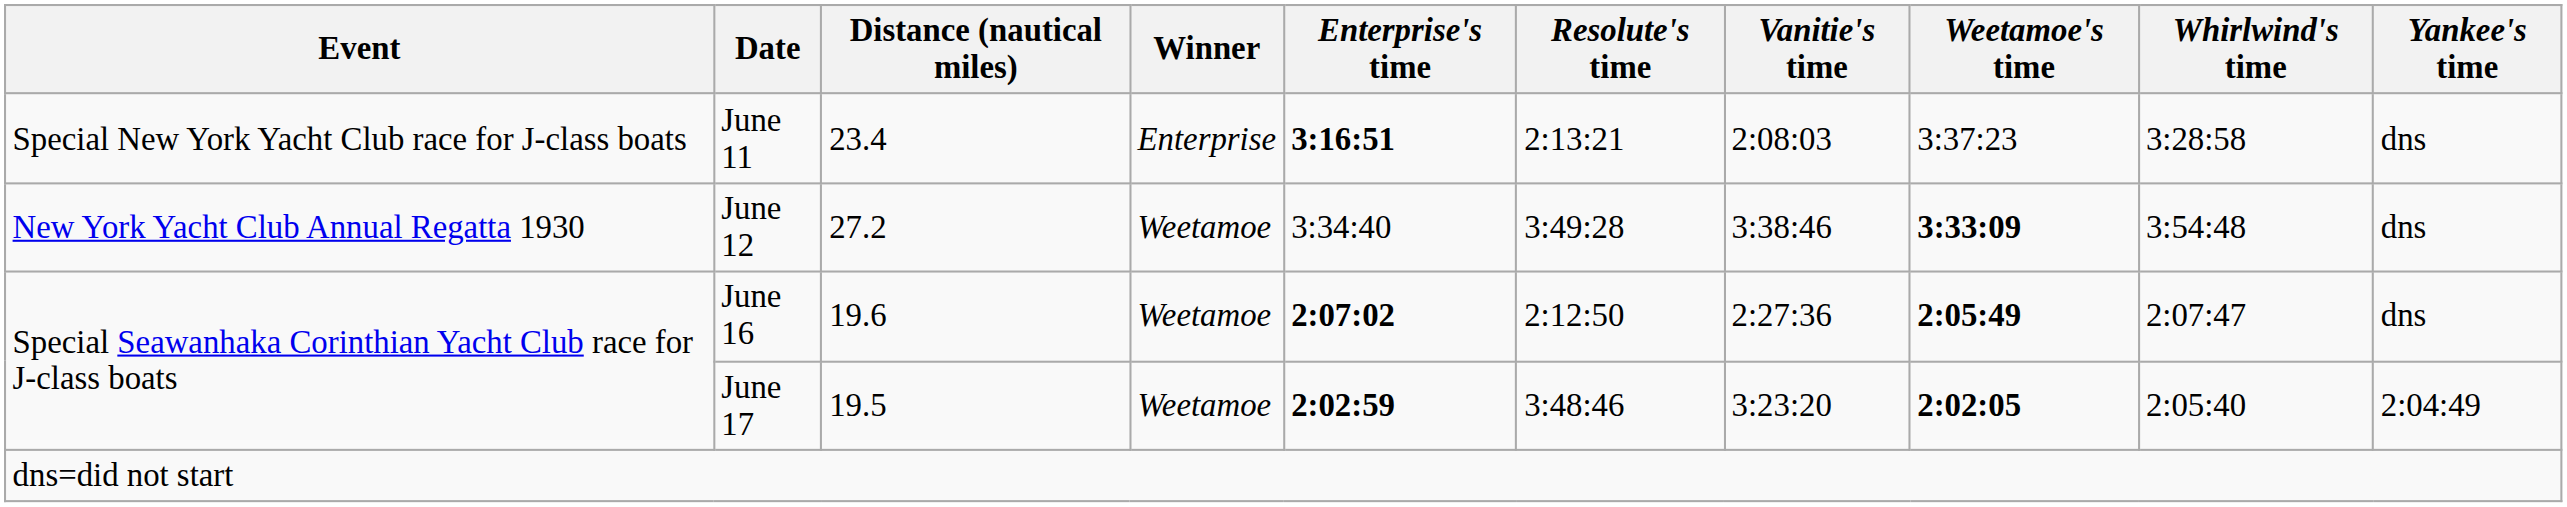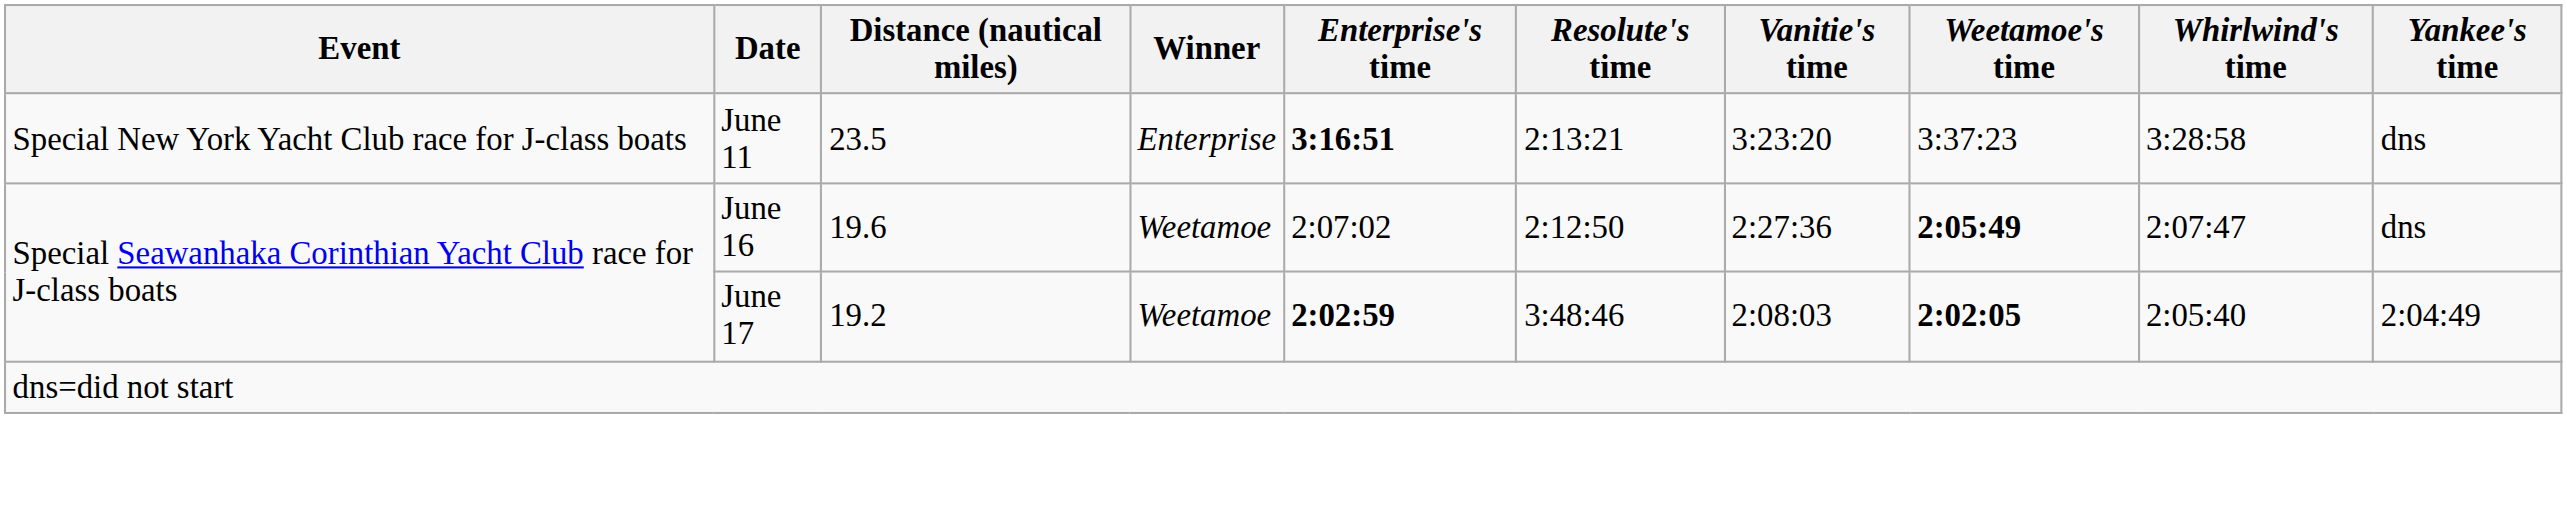 <table class="wikitable">
 <tr>
 <th>Event</th>
 <th>Date</th>
 <th>Distance (nautical miles)</th>
 <th>Winner</th>
 <th><em>Enterprise's</em> time</th>
 <th><em>Resolute's</em> time</th>
 <th><em>Vanitie's</em> time</th>
 <th><em>Weetamoe's</em> time</th>
 <th><em>Whirlwind's</em> time</th>
 <th><em>Yankee's</em> time</th>
 </tr>
 <tr>
 <td>Special New York Yacht Club race for J-class boats</td>
 <td>June 11</td>
-<td>23.4</td>
+<td>23.5</td>
 <td><em>Enterprise</em></td>
 <td><strong>3:16:51</strong></td>
 <td>2:13:21</td>
-<td>2:08:03</td>
+<td>3:23:20</td>
 <td>3:37:23</td>
 <td>3:28:58</td>
-<td>dns</td>
-</tr>
-<tr>
-<td><a href='#'>New York Yacht Club Annual Regatta</a> 1930</td>
-<td>June 12</td>
-<td>27.2</td>
-<td><em>Weetamoe</em></td>
-<td>3:34:40</td>
-<td>3:49:28</td>
-<td>3:38:46</td>
-<td><strong>3:33:09</strong></td>
-<td>3:54:48</td>
 <td>dns</td>
 </tr>
 <tr>
 <td rowspan="2">Special <a href='#'>Seawanhaka Corinthian Yacht Club</a> race for J-class boats</td>
 <td>June 16</td>
 <td>19.6</td>
 <td><em>Weetamoe</em></td>
-<td><strong>2:07:02</strong></td>
+<td>2:07:02</td>
 <td>2:12:50</td>
 <td>2:27:36</td>
 <td><strong>2:05:49</strong></td>
 <td>2:07:47</td>
 <td>dns</td>
 </tr>
 <tr>
 <td>June 17</td>
-<td>19.5</td>
+<td>19.2</td>
 <td><em>Weetamoe</em></td>
 <td><strong>2:02:59</strong></td>
 <td>3:48:46</td>
-<td>3:23:20</td>
+<td>2:08:03</td>
 <td><strong>2:02:05</strong></td>
 <td>2:05:40</td>
 <td>2:04:49</td>
 </tr>
 <tr>
 <td colspan="10">dns=did not start</td>
 </tr>
 </table>
